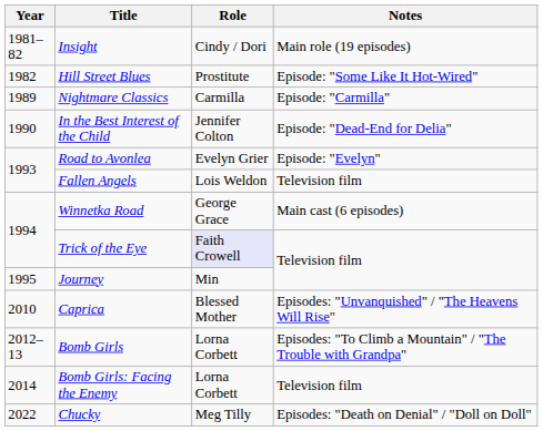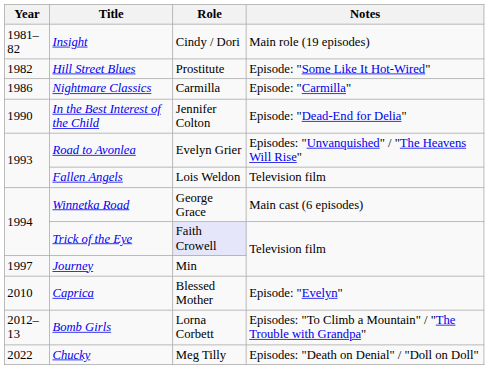 <table class="wikitable sortable">
 <tr>
 <th>Year</th>
 <th>Title</th>
 <th>Role</th>
 <th>Notes</th>
 </tr>
 <tr>
 <td>1981–82</td>
 <td><em><a href='#'>Insight</a></em></td>
 <td>Cindy / Dori</td>
 <td>Main role (19 episodes)</td>
 </tr>
 <tr>
 <td>1982</td>
 <td><em><a href='#'>Hill Street Blues</a></em></td>
 <td>Prostitute</td>
 <td>Episode: "<a href='#'>Some Like It Hot-Wired</a>"</td>
 </tr>
 <tr>
-<td>1989</td>
+<td>1986</td>
 <td><em><a href='#'>Nightmare Classics</a></em></td>
 <td>Carmilla</td>
 <td>Episode: "<a href='#'>Carmilla</a>"</td>
 </tr>
 <tr>
 <td>1990</td>
 <td><em><a href='#'>In the Best Interest of the Child</a></em></td>
 <td>Jennifer Colton</td>
 <td>Episode: "<a href='#'>Dead-End for Delia</a>"</td>
 </tr>
 <tr>
 <td rowspan="2">1993</td>
 <td><em><a href='#'>Road to Avonlea</a></em></td>
 <td>Evelyn Grier</td>
-<td>Episode: "<a href='#'>Evelyn</a>"</td>
+<td>Episodes: "<a href='#'>Unvanquished</a>" / "<a href='#'>The Heavens Will Rise</a>"</td>
 </tr>
 <tr>
 <td><em><a href='#'>Fallen Angels</a></em></td>
 <td>Lois Weldon</td>
 <td>Television film</td>
 </tr>
 <tr>
 <td rowspan="2">1994</td>
 <td><em><a href='#'>Winnetka Road</a></em></td>
 <td>George Grace</td>
 <td>Main cast (6 episodes)</td>
 </tr>
 <tr>
 <td><em><a href='#'>Trick of the Eye</a></em></td>
 <td style="background: lavender;">Faith Crowell</td>
 <td rowspan="2">Television film</td>
 </tr>
 <tr>
-<td>1995</td>
+<td>1997</td>
 <td><em><a href='#'>Journey</a></em></td>
 <td>Min</td>
 </tr>
 <tr>
 <td>2010</td>
 <td><em><a href='#'>Caprica</a></em></td>
 <td>Blessed Mother</td>
-<td>Episodes: "<a href='#'>Unvanquished</a>" / "<a href='#'>The Heavens Will Rise</a>"</td>
+<td>Episode: "<a href='#'>Evelyn</a>"</td>
 </tr>
 <tr>
 <td>2012–13</td>
 <td><em><a href='#'>Bomb Girls</a></em></td>
 <td>Lorna Corbett</td>
 <td>Episodes: "To Climb a Mountain" / "<a href='#'>The Trouble with Grandpa</a>"</td>
 </tr>
 <tr>
-<td>2014</td>
-<td><em><a href='#'>Bomb Girls: Facing the Enemy</a></em></td>
-<td>Lorna Corbett</td>
-<td>Television film</td>
-</tr>
-<tr>
 <td>2022</td>
 <td><em><a href='#'>Chucky</a></em></td>
 <td>Meg Tilly</td>
 <td>Episodes: "Death on Denial" / "Doll on Doll"</td>
 </tr>
 </table>
